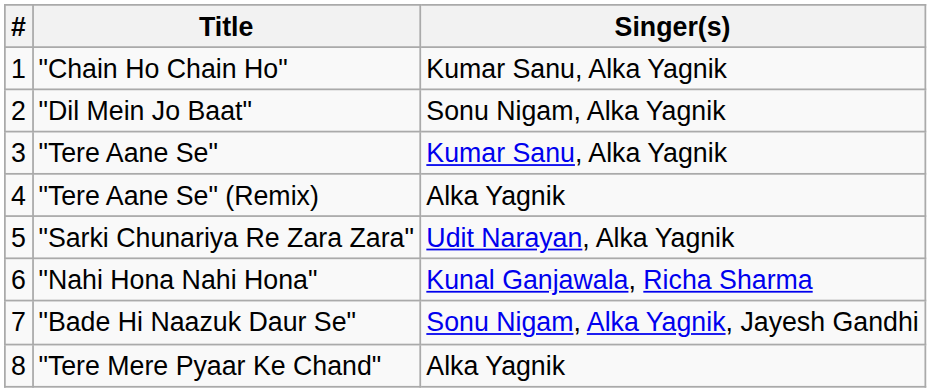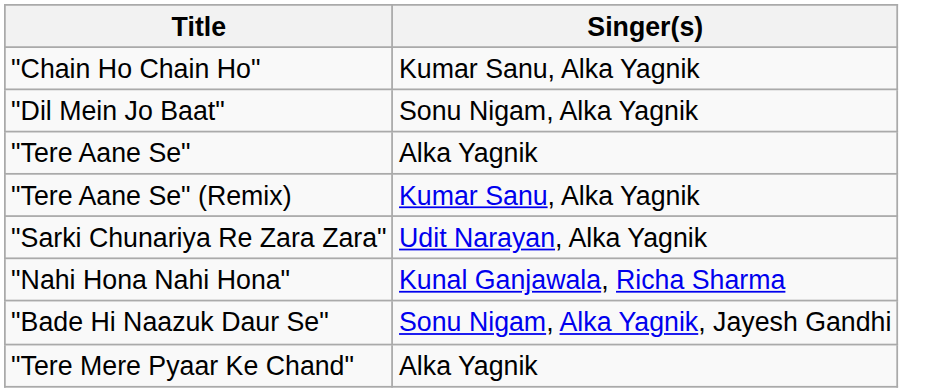 <table class="wikitable" style="font-size:95%;">
 <tr>
-<th>#</th>
 <th>Title</th>
 <th>Singer(s)</th>
 </tr>
 <tr>
-<td>1</td>
 <td>"Chain Ho Chain Ho"</td>
 <td>Kumar Sanu, Alka Yagnik</td>
 </tr>
 <tr>
-<td>2</td>
 <td>"Dil Mein Jo Baat"</td>
 <td>Sonu Nigam, Alka Yagnik</td>
 </tr>
 <tr>
-<td>3</td>
 <td>"Tere Aane Se"</td>
+<td>Alka Yagnik</td>
+</tr>
+<tr>
+<td>"Tere Aane Se" (Remix)</td>
 <td><a href='#'>Kumar Sanu</a>, Alka Yagnik</td>
 </tr>
 <tr>
-<td>4</td>
-<td>"Tere Aane Se" (Remix)</td>
-<td>Alka Yagnik</td>
-</tr>
-<tr>
-<td>5</td>
 <td>"Sarki Chunariya Re Zara Zara"</td>
 <td><a href='#'>Udit Narayan</a>, Alka Yagnik</td>
 </tr>
 <tr>
-<td>6</td>
 <td>"Nahi Hona Nahi Hona"</td>
 <td><a href='#'>Kunal Ganjawala</a>, <a href='#'>Richa Sharma</a></td>
 </tr>
 <tr>
-<td>7</td>
 <td>"Bade Hi Naazuk Daur Se"</td>
 <td><a href='#'>Sonu Nigam</a>, <a href='#'>Alka Yagnik</a>, Jayesh Gandhi</td>
 </tr>
 <tr>
-<td>8</td>
 <td>"Tere Mere Pyaar Ke Chand"</td>
 <td>Alka Yagnik</td>
 </tr>
 </table>
